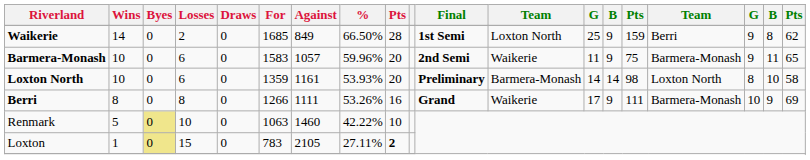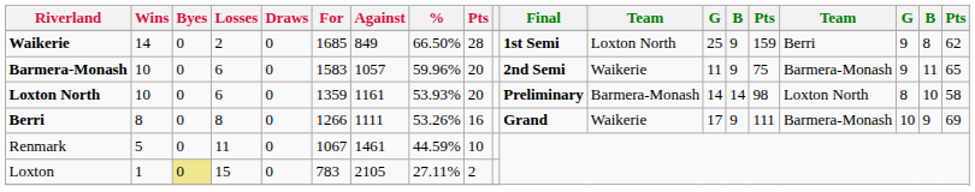 <table style="font-size: 85%; text-align: left;" class="wikitable">
 <tr>
 <th style="color:crimson">Riverland</th>
 <th style="color:crimson">Wins</th>
 <th style="color:crimson">Byes</th>
 <th style="color:crimson">Losses</th>
 <th style="color:crimson">Draws</th>
 <th style="color:crimson">For</th>
 <th style="color:crimson">Against</th>
 <th style="color:crimson">%</th>
 <th style="color:crimson">Pts</th>
 <th></th>
 <th style="color:green">Final</th>
 <th style="color:green">Team</th>
 <th style="color:green">G</th>
 <th style="color:green">B</th>
 <th style="color:green">Pts</th>
 <th style="color:green">Team</th>
 <th style="color:green">G</th>
 <th style="color:green">B</th>
 <th style="color:green">Pts</th>
 </tr>
 <tr>
 </tr>
 <tr>
 </tr>
 <tr>
 <td><strong>Waikerie</strong></td>
 <td>14</td>
 <td>0</td>
 <td>2</td>
 <td>0</td>
 <td>1685</td>
 <td>849</td>
 <td>66.50%</td>
 <td>28</td>
 <td></td>
 <td><strong>1st Semi</strong></td>
 <td>Loxton North</td>
 <td>25</td>
 <td>9</td>
 <td>159</td>
 <td>Berri</td>
 <td>9</td>
 <td>8</td>
 <td>62</td>
 </tr>
 <tr>
 <td><strong>Barmera-Monash</strong></td>
 <td>10</td>
 <td>0</td>
 <td>6</td>
 <td>0</td>
 <td>1583</td>
 <td>1057</td>
 <td>59.96%</td>
 <td>20</td>
 <td></td>
 <td><strong>2nd Semi</strong></td>
 <td>Waikerie</td>
 <td>11</td>
 <td>9</td>
 <td>75</td>
 <td>Barmera-Monash</td>
 <td>9</td>
 <td>11</td>
 <td>65</td>
 </tr>
 <tr>
 <td><strong>Loxton North</strong></td>
 <td>10</td>
 <td>0</td>
 <td>6</td>
 <td>0</td>
 <td>1359</td>
 <td>1161</td>
 <td>53.93%</td>
 <td>20</td>
 <td></td>
 <td><strong>Preliminary</strong></td>
 <td>Barmera-Monash</td>
 <td>14</td>
 <td>14</td>
 <td>98</td>
 <td>Loxton North</td>
 <td>8</td>
 <td>10</td>
 <td>58</td>
 </tr>
 <tr>
 <td><strong>Berri</strong></td>
 <td>8</td>
 <td>0</td>
 <td>8</td>
 <td>0</td>
 <td>1266</td>
 <td>1111</td>
 <td>53.26%</td>
 <td>16</td>
 <td></td>
 <td><strong>Grand</strong></td>
 <td>Waikerie</td>
 <td>17</td>
 <td>9</td>
 <td>111</td>
 <td>Barmera-Monash</td>
 <td>10</td>
 <td>9</td>
 <td>69</td>
 </tr>
 <tr>
 <td>Renmark</td>
 <td>5</td>
-<td style="background: khaki;">0</td>
-<td>10</td>
 <td>0</td>
-<td>1063</td>
-<td>1460</td>
-<td>42.22%</td>
+<td>11</td>
+<td>0</td>
+<td>1067</td>
+<td>1461</td>
+<td>44.59%</td>
 <td>10</td>
 <td></td>
 </tr>
 <tr>
 <td>Loxton</td>
 <td>1</td>
 <td style="background: khaki;">0</td>
 <td>15</td>
 <td>0</td>
 <td>783</td>
 <td>2105</td>
 <td>27.11%</td>
-<td><strong>2</strong></td>
+<td>2</td>
 <td></td>
 </tr>
 <tr>
 </tr>
 </table>
